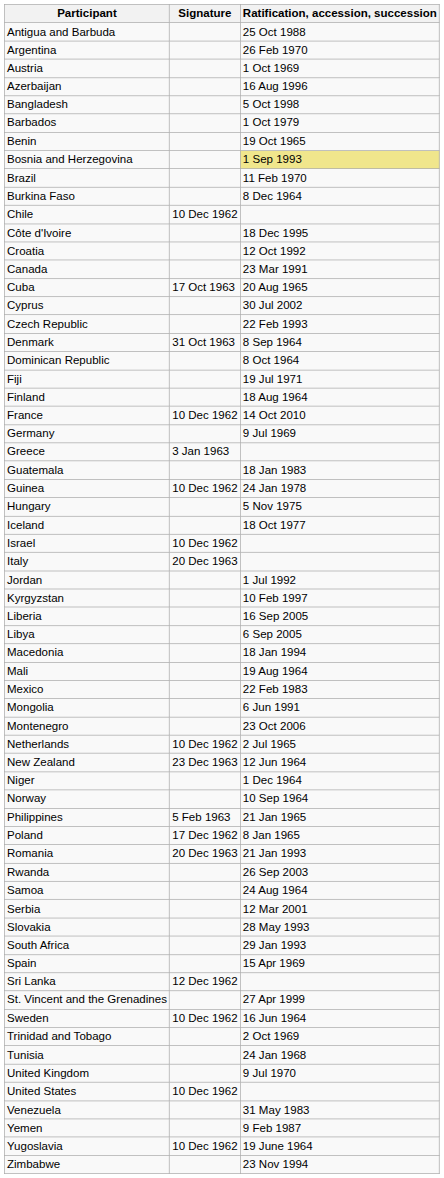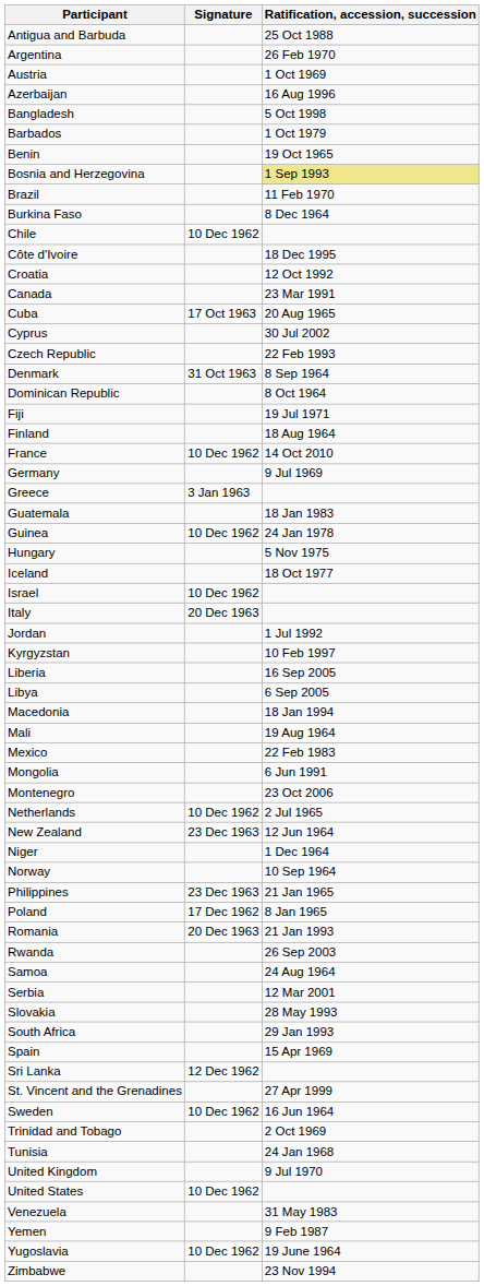 <table class="wikitable">
 <tr>
 <th>Participant</th>
 <th>Signature</th>
 <th>Ratification, accession, succession</th>
 </tr>
 <tr>
 <td>Antigua and Barbuda</td>
 <td></td>
 <td>25 Oct 1988</td>
 </tr>
 <tr>
 <td>Argentina</td>
 <td></td>
 <td>26 Feb 1970</td>
 </tr>
 <tr>
 <td>Austria</td>
 <td></td>
 <td>1 Oct 1969</td>
 </tr>
 <tr>
 <td>Azerbaijan</td>
 <td></td>
 <td>16 Aug 1996</td>
 </tr>
 <tr>
 <td>Bangladesh</td>
 <td></td>
 <td>5 Oct 1998</td>
 </tr>
 <tr>
 <td>Barbados</td>
 <td></td>
 <td>1 Oct 1979</td>
 </tr>
 <tr>
 <td>Benin</td>
 <td></td>
 <td>19 Oct 1965</td>
 </tr>
 <tr>
 <td>Bosnia and Herzegovina</td>
 <td></td>
 <td style="background: khaki;">1 Sep 1993</td>
 </tr>
 <tr>
 <td>Brazil</td>
 <td></td>
 <td>11 Feb 1970</td>
 </tr>
 <tr>
 <td>Burkina Faso</td>
 <td></td>
 <td>8 Dec 1964</td>
 </tr>
 <tr>
 <td>Chile</td>
 <td>10 Dec 1962</td>
 <td></td>
 </tr>
 <tr>
 <td>Côte d'Ivoire</td>
 <td></td>
 <td>18 Dec 1995</td>
 </tr>
 <tr>
 <td>Croatia</td>
 <td></td>
 <td>12 Oct 1992</td>
 </tr>
 <tr>
 <td>Canada</td>
 <td></td>
 <td>23 Mar 1991</td>
 </tr>
 <tr>
 <td>Cuba</td>
 <td>17 Oct 1963</td>
 <td>20 Aug 1965</td>
 </tr>
 <tr>
 <td>Cyprus</td>
 <td></td>
 <td>30 Jul 2002</td>
 </tr>
 <tr>
 <td>Czech Republic</td>
 <td></td>
 <td>22 Feb 1993</td>
 </tr>
 <tr>
 <td>Denmark</td>
 <td>31 Oct 1963</td>
 <td>8 Sep 1964</td>
 </tr>
 <tr>
 <td>Dominican Republic</td>
 <td></td>
 <td>8 Oct 1964</td>
 </tr>
 <tr>
 <td>Fiji</td>
 <td></td>
 <td>19 Jul 1971</td>
 </tr>
 <tr>
 <td>Finland</td>
 <td></td>
 <td>18 Aug 1964</td>
 </tr>
 <tr>
 <td>France</td>
 <td>10 Dec 1962</td>
 <td>14 Oct 2010</td>
 </tr>
 <tr>
 <td>Germany</td>
 <td></td>
 <td>9 Jul 1969</td>
 </tr>
 <tr>
 <td>Greece</td>
 <td>3 Jan 1963</td>
 <td></td>
 </tr>
 <tr>
 <td>Guatemala</td>
 <td></td>
 <td>18 Jan 1983</td>
 </tr>
 <tr>
 <td>Guinea</td>
 <td>10 Dec 1962</td>
 <td>24 Jan 1978</td>
 </tr>
 <tr>
 <td>Hungary</td>
 <td></td>
 <td>5 Nov 1975</td>
 </tr>
 <tr>
 <td>Iceland</td>
 <td></td>
 <td>18 Oct 1977</td>
 </tr>
 <tr>
 <td>Israel</td>
 <td>10 Dec 1962</td>
 <td></td>
 </tr>
 <tr>
 <td>Italy</td>
 <td>20 Dec 1963</td>
 <td></td>
 </tr>
 <tr>
 <td>Jordan</td>
 <td></td>
 <td>1 Jul 1992</td>
 </tr>
 <tr>
 <td>Kyrgyzstan</td>
 <td></td>
 <td>10 Feb 1997</td>
 </tr>
 <tr>
 <td>Liberia</td>
 <td></td>
 <td>16 Sep 2005</td>
 </tr>
 <tr>
 <td>Libya</td>
 <td></td>
 <td>6 Sep 2005</td>
 </tr>
 <tr>
 <td>Macedonia</td>
 <td></td>
 <td>18 Jan 1994</td>
 </tr>
 <tr>
 <td>Mali</td>
 <td></td>
 <td>19 Aug 1964</td>
 </tr>
 <tr>
 <td>Mexico</td>
 <td></td>
 <td>22 Feb 1983</td>
 </tr>
 <tr>
 <td>Mongolia</td>
 <td></td>
 <td>6 Jun 1991</td>
 </tr>
 <tr>
 <td>Montenegro</td>
 <td></td>
 <td>23 Oct 2006</td>
 </tr>
 <tr>
 <td>Netherlands</td>
 <td>10 Dec 1962</td>
 <td>2 Jul 1965</td>
 </tr>
 <tr>
 <td>New Zealand</td>
 <td>23 Dec 1963</td>
 <td>12 Jun 1964</td>
 </tr>
 <tr>
 <td>Niger</td>
 <td></td>
 <td>1 Dec 1964</td>
 </tr>
 <tr>
 <td>Norway</td>
 <td></td>
 <td>10 Sep 1964</td>
 </tr>
 <tr>
 <td>Philippines</td>
-<td>5 Feb 1963</td>
+<td>23 Dec 1963</td>
 <td>21 Jan 1965</td>
 </tr>
 <tr>
 <td>Poland</td>
 <td>17 Dec 1962</td>
 <td>8 Jan 1965</td>
 </tr>
 <tr>
 <td>Romania</td>
 <td>20 Dec 1963</td>
 <td>21 Jan 1993</td>
 </tr>
 <tr>
 <td>Rwanda</td>
 <td></td>
 <td>26 Sep 2003</td>
 </tr>
 <tr>
 <td>Samoa</td>
 <td></td>
 <td>24 Aug 1964</td>
 </tr>
 <tr>
 <td>Serbia</td>
 <td></td>
 <td>12 Mar 2001</td>
 </tr>
 <tr>
 <td>Slovakia</td>
 <td></td>
 <td>28 May 1993</td>
 </tr>
 <tr>
 <td>South Africa</td>
 <td></td>
 <td>29 Jan 1993</td>
 </tr>
 <tr>
 <td>Spain</td>
 <td></td>
 <td>15 Apr 1969</td>
 </tr>
 <tr>
 <td>Sri Lanka</td>
 <td>12 Dec 1962</td>
 <td></td>
 </tr>
 <tr>
 <td>St. Vincent and the Grenadines</td>
 <td></td>
 <td>27 Apr 1999</td>
 </tr>
 <tr>
 <td>Sweden</td>
 <td>10 Dec 1962</td>
 <td>16 Jun 1964</td>
 </tr>
 <tr>
 <td>Trinidad and Tobago</td>
 <td></td>
 <td>2 Oct 1969</td>
 </tr>
 <tr>
 <td>Tunisia</td>
 <td></td>
 <td>24 Jan 1968</td>
 </tr>
 <tr>
 <td>United Kingdom</td>
 <td></td>
 <td>9 Jul 1970</td>
 </tr>
 <tr>
 <td>United States</td>
 <td>10 Dec 1962</td>
 <td></td>
 </tr>
 <tr>
 <td>Venezuela</td>
 <td></td>
 <td>31 May 1983</td>
 </tr>
 <tr>
 <td>Yemen</td>
 <td></td>
 <td>9 Feb 1987</td>
 </tr>
 <tr>
 <td>Yugoslavia</td>
 <td>10 Dec 1962</td>
 <td>19 June 1964</td>
 </tr>
 <tr>
 <td>Zimbabwe</td>
 <td></td>
 <td>23 Nov 1994</td>
 </tr>
 </table>
